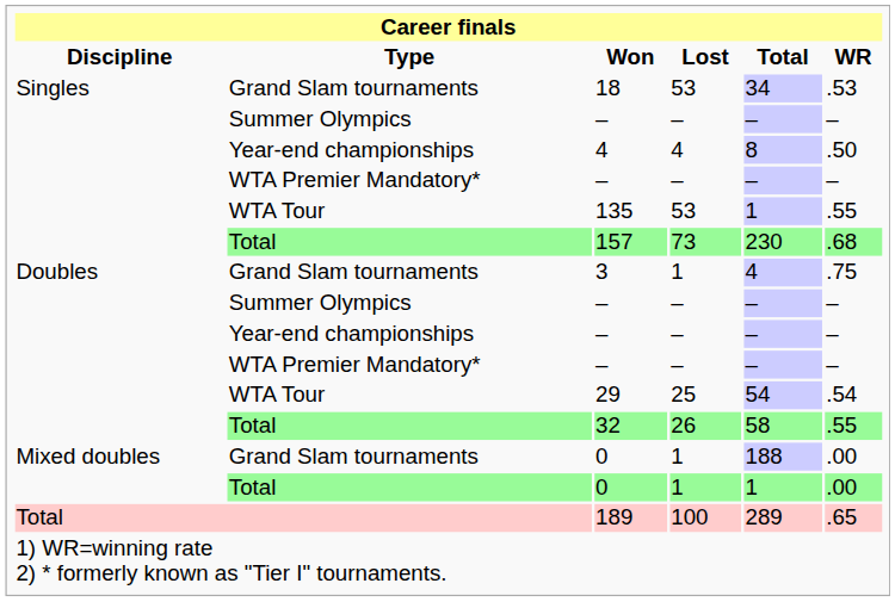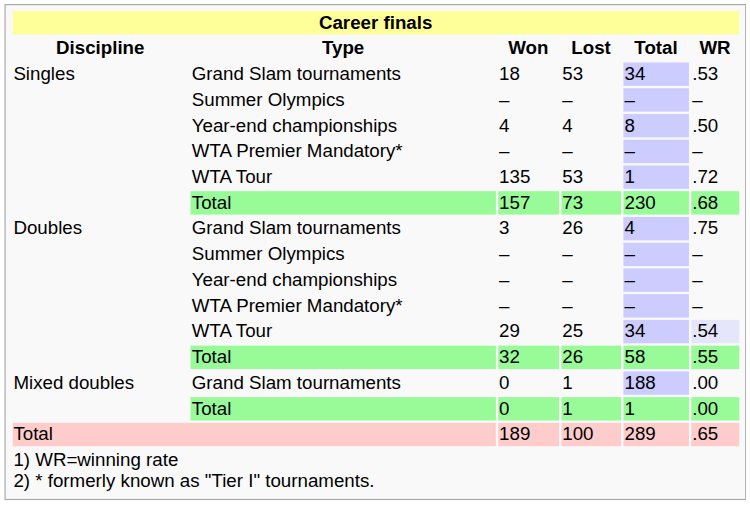 <table class="infobox vcard vevent" width=40%>
 <tr bgcolor=FFFF99>
 <th colspan=6>Career finals</th>
 </tr>
 <tr>
 <th>Discipline</th>
 <th>Type</th>
 <th>Won</th>
 <th>Lost</th>
 <th>Total</th>
 <th>WR</th>
 </tr>
 <tr>
 <td rowspan=6>Singles</td>
 <td>Grand Slam tournaments</td>
 <td>18</td>
 <td>53</td>
 <td bgcolor=CCCCFF>34</td>
 <td>.53</td>
 </tr>
 <tr>
 <td>Summer Olympics</td>
 <td>–</td>
 <td>–</td>
 <td bgcolor=CCCCFF>–</td>
 <td>–</td>
 </tr>
 <tr>
 <td>Year-end championships</td>
 <td>4</td>
 <td>4</td>
 <td bgcolor=CCCCFF>8</td>
 <td>.50</td>
 </tr>
 <tr>
 <td>WTA Premier Mandatory*</td>
 <td>–</td>
 <td>–</td>
 <td bgcolor=CCCCFF>–</td>
 <td>–</td>
 </tr>
 <tr>
 <td>WTA Tour</td>
 <td>135</td>
 <td>53</td>
 <td bgcolor=CCCCFF>1</td>
-<td>.55</td>
+<td>.72</td>
 </tr>
 <tr bgcolor=98FB98>
 <td>Total</td>
 <td>157</td>
 <td>73</td>
 <td>230</td>
 <td>.68</td>
 </tr>
 <tr>
 <td rowspan=6>Doubles</td>
 <td>Grand Slam tournaments</td>
 <td>3</td>
-<td>1</td>
+<td>26</td>
 <td bgcolor=CCCCFF>4</td>
 <td>.75</td>
 </tr>
 <tr>
 <td>Summer Olympics</td>
 <td>–</td>
 <td>–</td>
 <td bgcolor=CCCCFF>–</td>
 <td>–</td>
 </tr>
 <tr>
 <td>Year-end championships</td>
 <td>–</td>
 <td>–</td>
 <td bgcolor=CCCCFF>–</td>
 <td>–</td>
 </tr>
 <tr>
 <td>WTA Premier Mandatory*</td>
 <td>–</td>
 <td>–</td>
 <td bgcolor=CCCCFF>–</td>
 <td>–</td>
 </tr>
 <tr>
 <td>WTA Tour</td>
 <td>29</td>
 <td>25</td>
-<td bgcolor=CCCCFF>54</td>
-<td>.54</td>
+<td bgcolor=CCCCFF>34</td>
+<td style="background: lavender;">.54</td>
 </tr>
 <tr bgcolor=98FB98>
 <td>Total</td>
 <td>32</td>
 <td>26</td>
 <td>58</td>
 <td>.55</td>
 </tr>
 <tr>
 <td rowspan=2>Mixed doubles</td>
 <td>Grand Slam tournaments</td>
 <td>0</td>
 <td>1</td>
 <td bgcolor=CCCCFF>188</td>
 <td>.00</td>
 </tr>
 <tr bgcolor=98FB98>
 <td>Total</td>
 <td>0</td>
 <td>1</td>
 <td>1</td>
 <td>.00</td>
 </tr>
 <tr bgcolor=FFCCCC>
 <td colspan=2>Total</td>
 <td>189</td>
 <td>100</td>
 <td>289</td>
 <td>.65</td>
 </tr>
 <tr>
 <td colspan=6>1) WR=winning rate<br>2) * formerly known as "Tier I" tournaments.</td>
 </tr>
 </table>
